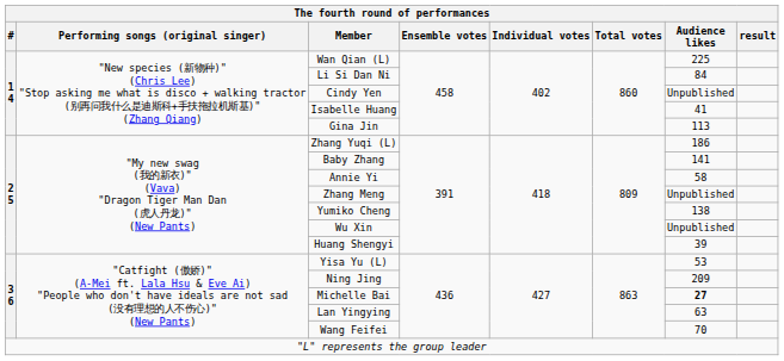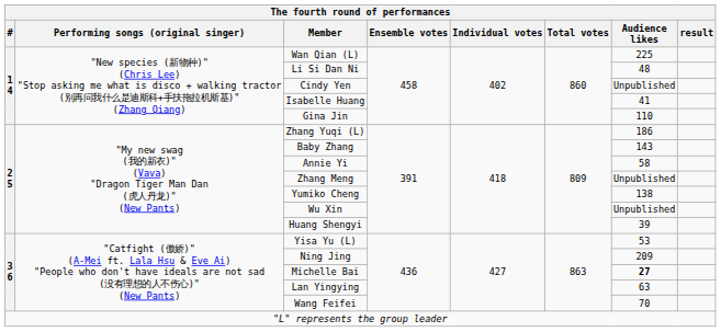 <table class="wikitable sortable" style="text-align:center; font-size: 85%;">
 <tr>
 <th colspan="8">The fourth round of performances</th>
 </tr>
 <tr>
 <th>#</th>
 <th>Performing songs (original singer)</th>
 <th>Member</th>
 <th>Ensemble votes</th>
 <th>Individual votes</th>
 <th>Total votes</th>
 <th>Audience<br>likes</th>
 <th>result</th>
 </tr>
 <tr>
 <th rowspan="5">1<br>4</th>
 <td rowspan="5">"New species (新物种)"<br>(<a href='#'>Chris Lee</a>)<br>"Stop asking me what is disco + walking tractor <br>(别再问我什么是迪斯科+手扶拖拉机斯基)"<br>(<a href='#'>Zhang Qiang</a>)</td>
 <td>Wan Qian (L)</td>
 <td rowspan="5">458</td>
 <td rowspan="5">402</td>
 <td rowspan="5">860</td>
 <td>225</td>
 <td></td>
 </tr>
 <tr>
 <td>Li Si Dan Ni</td>
-<td>84</td>
+<td>48</td>
 <td></td>
 </tr>
 <tr>
 <td>Cindy Yen</td>
 <td>Unpublished</td>
 <td></td>
 </tr>
 <tr>
 <td>Isabelle Huang</td>
 <td>41</td>
 <td></td>
 </tr>
 <tr>
 <td>Gina Jin</td>
-<td>113</td>
+<td>110</td>
 <td></td>
 </tr>
 <tr>
 <th rowspan="7">2<br>5</th>
 <td rowspan="7">"My new swag <br>(我的新衣)"<br>(<a href='#'>Vava</a>)<br>"Dragon Tiger Man Dan <br>(虎人丹龙)"<br>(<a href='#'>New Pants</a>)</td>
 <td>Zhang Yuqi (L)</td>
 <td rowspan="7">391</td>
 <td rowspan="7">418</td>
 <td rowspan="7">809</td>
 <td>186</td>
 <td></td>
 </tr>
 <tr>
 <td>Baby Zhang</td>
-<td>141</td>
+<td>143</td>
 <td></td>
 </tr>
 <tr>
 <td>Annie Yi</td>
 <td>58</td>
 <td></td>
 </tr>
 <tr>
 <td>Zhang Meng</td>
 <td>Unpublished</td>
 <td></td>
 </tr>
 <tr>
 <td>Yumiko Cheng</td>
 <td>138</td>
 <td></td>
 </tr>
 <tr>
 <td>Wu Xin</td>
 <td>Unpublished</td>
 <td></td>
 </tr>
 <tr>
 <td>Huang Shengyi</td>
 <td>39</td>
 <td></td>
 </tr>
 <tr>
 <th rowspan="5">3<br>6</th>
 <td rowspan="5">"Catfight (傲娇)"<br>(<a href='#'>A-Mei</a> ft. <a href='#'>Lala Hsu</a> & <a href='#'>Eve Ai</a>)<br>"People who don't have ideals are not sad <br>(没有理想的人不伤心)"<br>(<a href='#'>New Pants</a>)</td>
 <td>Yisa Yu (L)</td>
 <td rowspan="5">436</td>
 <td rowspan="5">427</td>
 <td rowspan="5">863</td>
 <td>53</td>
 <td></td>
 </tr>
 <tr>
 <td>Ning Jing</td>
 <td>209</td>
 <td></td>
 </tr>
 <tr>
 <td>Michelle Bai</td>
 <td><strong>27</strong></td>
 <td></td>
 </tr>
 <tr>
 <td>Lan Yingying</td>
 <td>63</td>
 <td></td>
 </tr>
 <tr>
 <td>Wang Feifei</td>
 <td>70</td>
 <td></td>
 </tr>
 <tr>
 <td colspan="8"><em>"L"  represents the group leader</em></td>
 </tr>
 </table>
